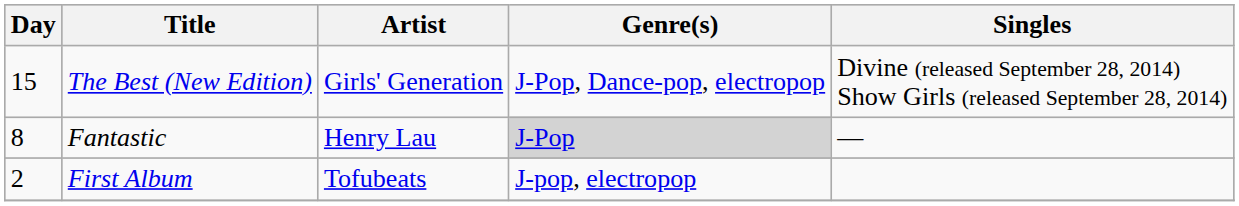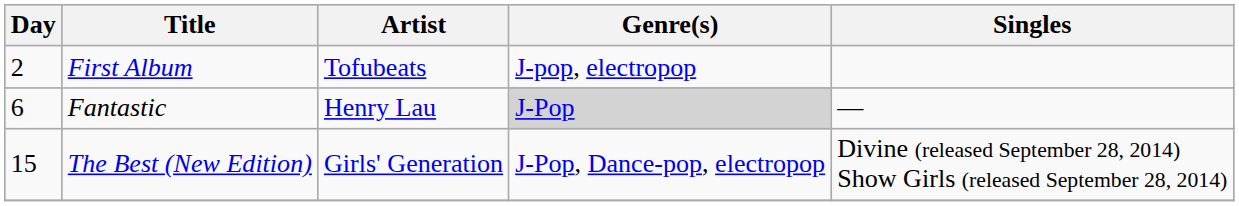 <table class="wikitable sortable" style="text-align: left;">
 <tr>
 <th>Day</th>
 <th>Title</th>
 <th>Artist</th>
 <th>Genre(s)</th>
 <th>Singles</th>
 </tr>
 <tr>
+<td>2</td>
+<td><a href='#'><em>First Album</em></a></td>
+<td><a href='#'>Tofubeats</a></td>
+<td><a href='#'>J-pop</a>, <a href='#'>electropop</a></td>
+<td></td>
+</tr>
+<tr>
+<td>6</td>
+<td><em>Fantastic</em></td>
+<td><a href='#'>Henry Lau</a></td>
+<td style="background: lightgrey;"><a href='#'>J-Pop</a></td>
+<td>—</td>
+</tr>
+<tr>
 <td>15</td>
 <td><a href='#'><em>The Best (New Edition)</em></a></td>
 <td><a href='#'>Girls' Generation</a></td>
 <td><a href='#'>J-Pop</a>, <a href='#'>Dance-pop</a>, <a href='#'>electropop</a></td>
 <td>Divine <small>(released September 28, 2014) </small><br>Show Girls <small>(released September 28, 2014)</small></td>
 </tr>
 <tr>
-<td>8</td>
-<td><em>Fantastic</em></td>
-<td><a href='#'>Henry Lau</a></td>
-<td style="background: lightgrey;"><a href='#'>J-Pop</a></td>
-<td>—</td>
-</tr>
-<tr>
-<td>2</td>
-<td><a href='#'><em>First Album</em></a></td>
-<td><a href='#'>Tofubeats</a></td>
-<td><a href='#'>J-pop</a>, <a href='#'>electropop</a></td>
-<td></td>
-</tr>
-<tr>
 </tr>
 </table>
